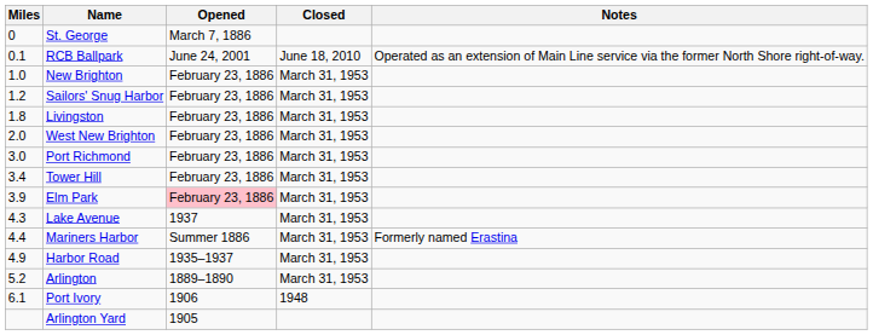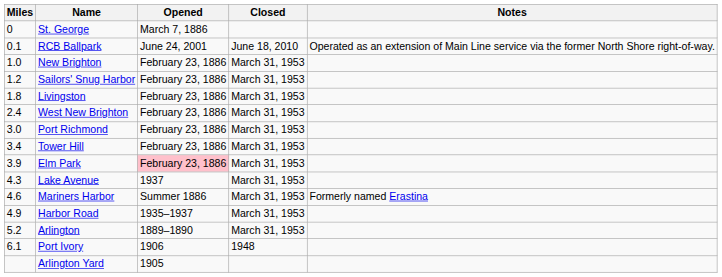 <table class=wikitable>
 <tr>
 <th>Miles</th>
 <th>Name</th>
 <th>Opened</th>
 <th>Closed</th>
 <th>Notes</th>
 </tr>
 <tr>
 <td>0</td>
 <td><a href='#'>St. George</a></td>
 <td>March 7, 1886</td>
 <td></td>
 <td></td>
 </tr>
 <tr>
 <td>0.1</td>
 <td><a href='#'>RCB Ballpark</a></td>
 <td>June 24, 2001</td>
 <td>June 18, 2010</td>
 <td>Operated as an extension of Main Line service via the former North Shore right-of-way.</td>
 </tr>
 <tr>
 <td>1.0</td>
 <td><a href='#'>New Brighton</a></td>
 <td>February 23, 1886</td>
 <td>March 31, 1953</td>
 <td></td>
 </tr>
 <tr>
 <td>1.2</td>
 <td><a href='#'>Sailors' Snug Harbor</a></td>
 <td>February 23, 1886</td>
 <td>March 31, 1953</td>
 <td></td>
 </tr>
 <tr>
 <td>1.8</td>
 <td><a href='#'>Livingston</a></td>
 <td>February 23, 1886</td>
 <td>March 31, 1953</td>
 <td></td>
 </tr>
 <tr>
-<td>2.0</td>
+<td>2.4</td>
 <td><a href='#'>West New Brighton</a></td>
 <td>February 23, 1886</td>
 <td>March 31, 1953</td>
 <td></td>
 </tr>
 <tr>
 <td>3.0</td>
 <td><a href='#'>Port Richmond</a></td>
 <td>February 23, 1886</td>
 <td>March 31, 1953</td>
 <td></td>
 </tr>
 <tr>
 <td>3.4</td>
 <td><a href='#'>Tower Hill</a></td>
 <td>February 23, 1886</td>
 <td>March 31, 1953</td>
 <td></td>
 </tr>
 <tr>
 <td>3.9</td>
 <td><a href='#'>Elm Park</a></td>
 <td style="background: pink;">February 23, 1886</td>
 <td>March 31, 1953</td>
 <td></td>
 </tr>
 <tr>
 <td>4.3</td>
 <td><a href='#'>Lake Avenue</a></td>
 <td>1937</td>
 <td>March 31, 1953</td>
 <td></td>
 </tr>
 <tr>
-<td>4.4</td>
+<td>4.6</td>
 <td><a href='#'>Mariners Harbor</a></td>
 <td>Summer 1886</td>
 <td>March 31, 1953</td>
 <td>Formerly named <a href='#'>Erastina</a></td>
 </tr>
 <tr>
 <td>4.9</td>
 <td><a href='#'>Harbor Road</a></td>
 <td>1935–1937</td>
 <td>March 31, 1953</td>
 <td></td>
 </tr>
 <tr>
 <td>5.2</td>
 <td><a href='#'>Arlington</a></td>
 <td>1889–1890</td>
 <td>March 31, 1953</td>
 <td></td>
 </tr>
 <tr>
 <td>6.1</td>
 <td><a href='#'>Port Ivory</a></td>
 <td>1906</td>
 <td>1948</td>
 <td></td>
 </tr>
 <tr>
 <td></td>
 <td><a href='#'>Arlington Yard</a></td>
 <td>1905</td>
 <td></td>
 <td></td>
 </tr>
 </table>
